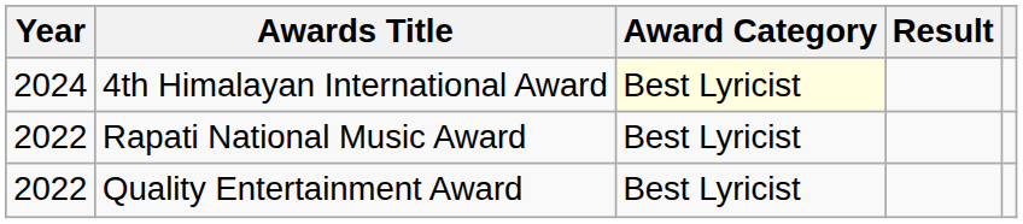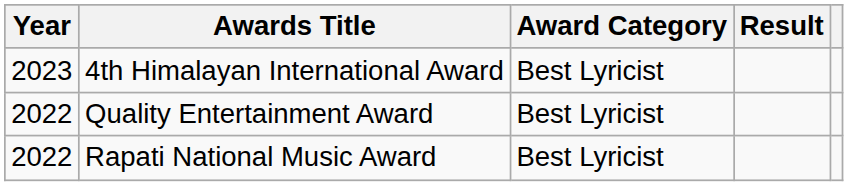 <table class="wikitable sortable">
 <tr>
 <th>Year</th>
 <th>Awards Title</th>
 <th>Award Category</th>
 <th>Result</th>
 <th></th>
 </tr>
 <tr>
-<td>2024</td>
+<td>2023</td>
 <td>4th Himalayan International Award</td>
-<td style="background: lightyellow;">Best Lyricist</td>
+<td>Best Lyricist</td>
+<td></td>
+</tr>
+<tr>
+<td>2022</td>
+<td>Quality Entertainment Award</td>
+<td>Best Lyricist</td>
+<td></td>
 <td></td>
 </tr>
 <tr>
 <td>2022</td>
 <td>Rapati National Music Award</td>
 <td>Best Lyricist</td>
 <td></td>
 <td></td>
 </tr>
-<tr>
-<td>2022</td>
-<td>Quality Entertainment Award</td>
-<td>Best Lyricist</td>
-<td></td>
-<td></td>
-</tr>
 </table>
